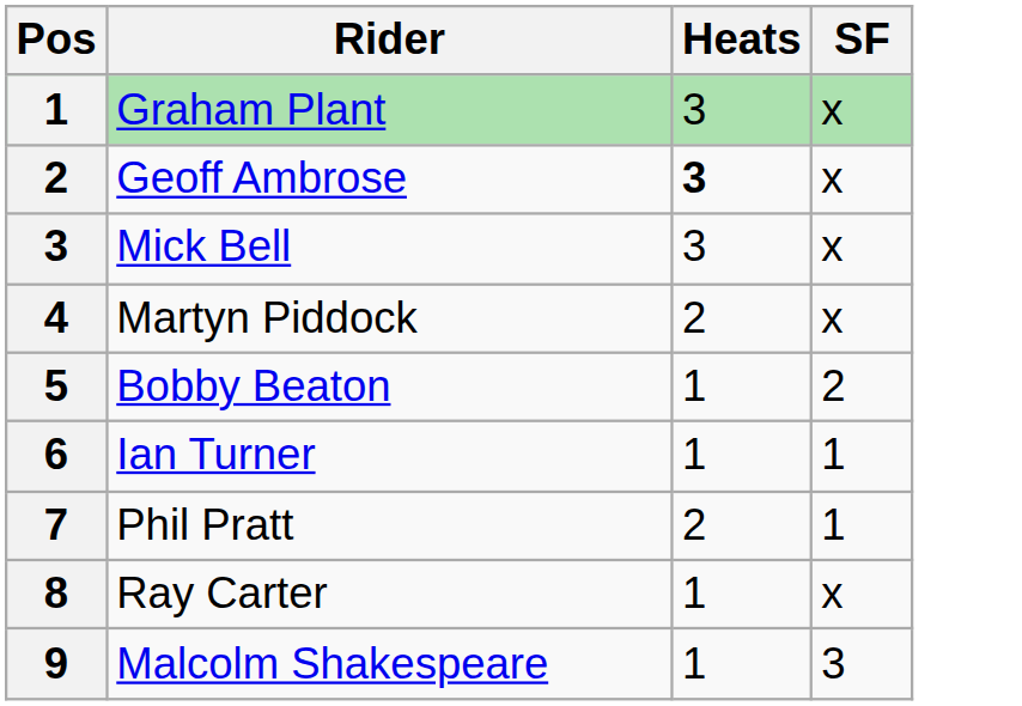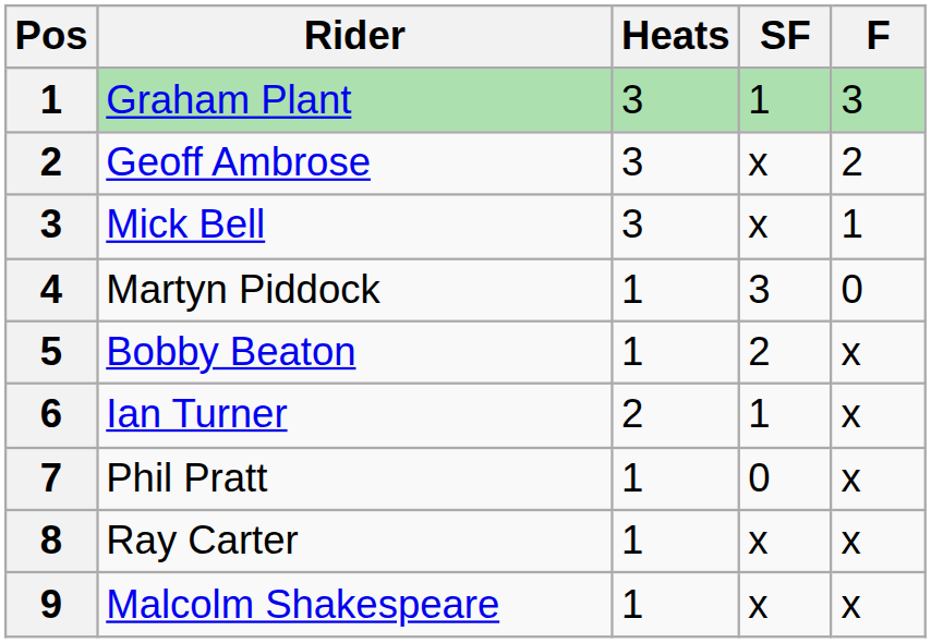 <table class="wikitable">
 <tr>
 <th width=20>Pos</th>
 <th width=200>Rider</th>
 <th width=30>Heats</th>
 <th width=30>SF</th>
+<th width=30>F</th>
 </tr>
 <tr style="background:#ACE1AF;">
 <th>1</th>
 <td><a href='#'>Graham Plant</a></td>
 <td>3</td>
-<td>x</td>
+<td>1</td>
+<td>3</td>
 </tr>
 <tr>
 <th>2</th>
 <td><a href='#'>Geoff Ambrose</a></td>
-<td><strong>3</strong></td>
+<td>3</td>
 <td>x</td>
+<td>2</td>
 </tr>
 <tr>
 <th>3</th>
 <td><a href='#'>Mick Bell</a></td>
 <td>3</td>
 <td>x</td>
+<td>1</td>
 </tr>
 <tr>
 <th>4</th>
 <td>Martyn Piddock</td>
-<td>2</td>
-<td>x</td>
+<td>1</td>
+<td>3</td>
+<td>0</td>
 </tr>
 <tr>
 <th>5</th>
 <td><a href='#'>Bobby Beaton</a></td>
 <td>1</td>
 <td>2</td>
+<td>x</td>
 </tr>
 <tr>
 <th>6</th>
 <td><a href='#'>Ian Turner</a></td>
+<td>2</td>
 <td>1</td>
-<td>1</td>
+<td>x</td>
 </tr>
 <tr>
 <th>7</th>
 <td>Phil Pratt</td>
-<td>2</td>
 <td>1</td>
+<td>0</td>
+<td>x</td>
 </tr>
 <tr>
 <th>8</th>
 <td>Ray Carter</td>
 <td>1</td>
 <td>x</td>
+<td>x</td>
 </tr>
 <tr>
 <th>9</th>
 <td><a href='#'>Malcolm Shakespeare</a></td>
 <td>1</td>
-<td>3</td>
+<td>x</td>
+<td>x</td>
 </tr>
 </table>
